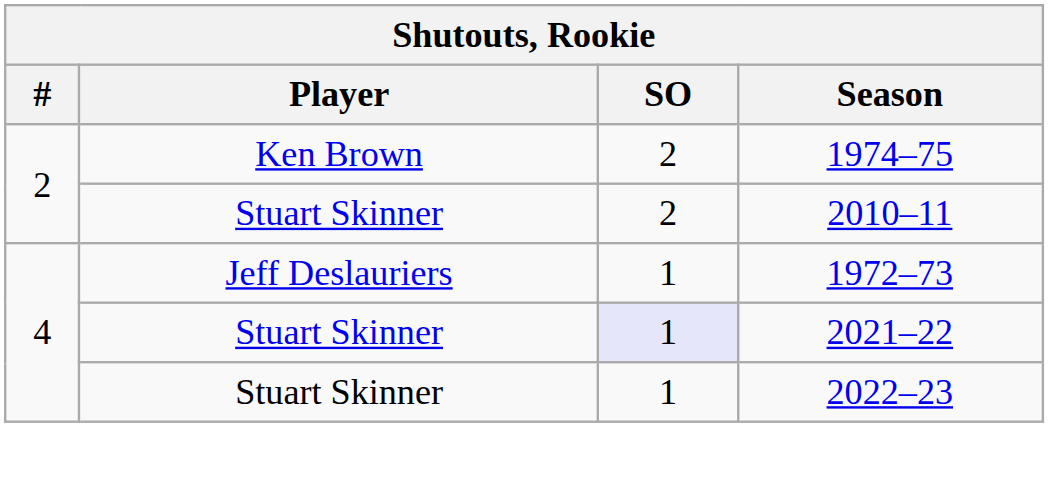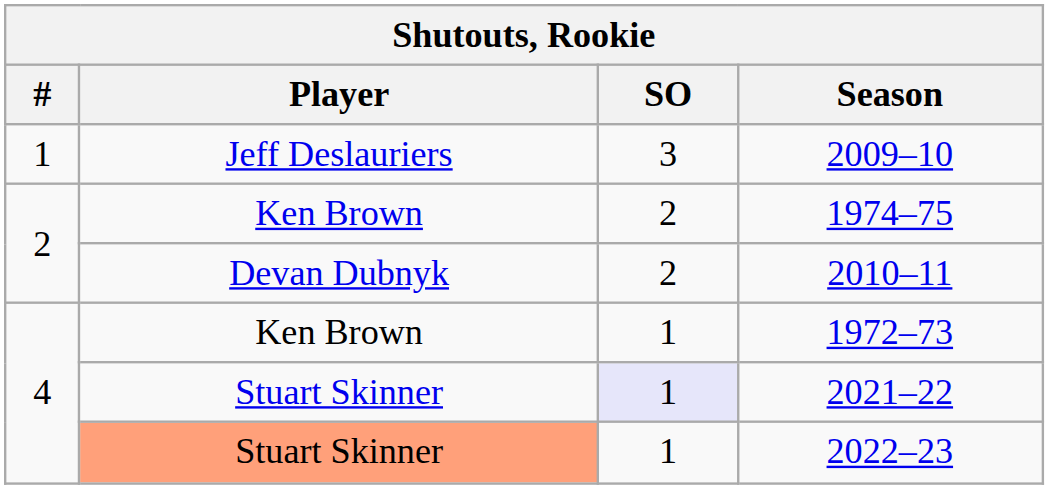 <table class="wikitable" style="text-align: center; font-size: 95%" width="70%">
 <tr>
 <th colspan="4">Shutouts, Rookie</th>
 </tr>
 <tr>
 <th>#</th>
 <th>Player</th>
 <th>SO</th>
 <th>Season</th>
 </tr>
 <tr>
+<td>1</td>
+<td><a href='#'>Jeff Deslauriers</a></td>
+<td>3</td>
+<td><a href='#'>2009–10</a></td>
+</tr>
+<tr>
 <td rowspan="2">2</td>
 <td><a href='#'>Ken Brown</a></td>
 <td>2</td>
 <td><a href='#'>1974–75</a></td>
 </tr>
 <tr>
-<td><a href='#'>Stuart Skinner</a></td>
+<td><a href='#'>Devan Dubnyk</a></td>
 <td>2</td>
 <td><a href='#'>2010–11</a></td>
 </tr>
 <tr>
 <td rowspan="3">4</td>
-<td><a href='#'>Jeff Deslauriers</a></td>
+<td>Ken Brown</td>
 <td>1</td>
 <td><a href='#'>1972–73</a></td>
 </tr>
 <tr>
 <td><a href='#'>Stuart Skinner</a></td>
 <td style="background: lavender;">1</td>
 <td><a href='#'>2021–22</a></td>
 </tr>
 <tr>
-<td>Stuart Skinner</td>
+<td style="background: lightsalmon;">Stuart Skinner</td>
 <td>1</td>
 <td><a href='#'>2022–23</a></td>
 </tr>
 </table>
